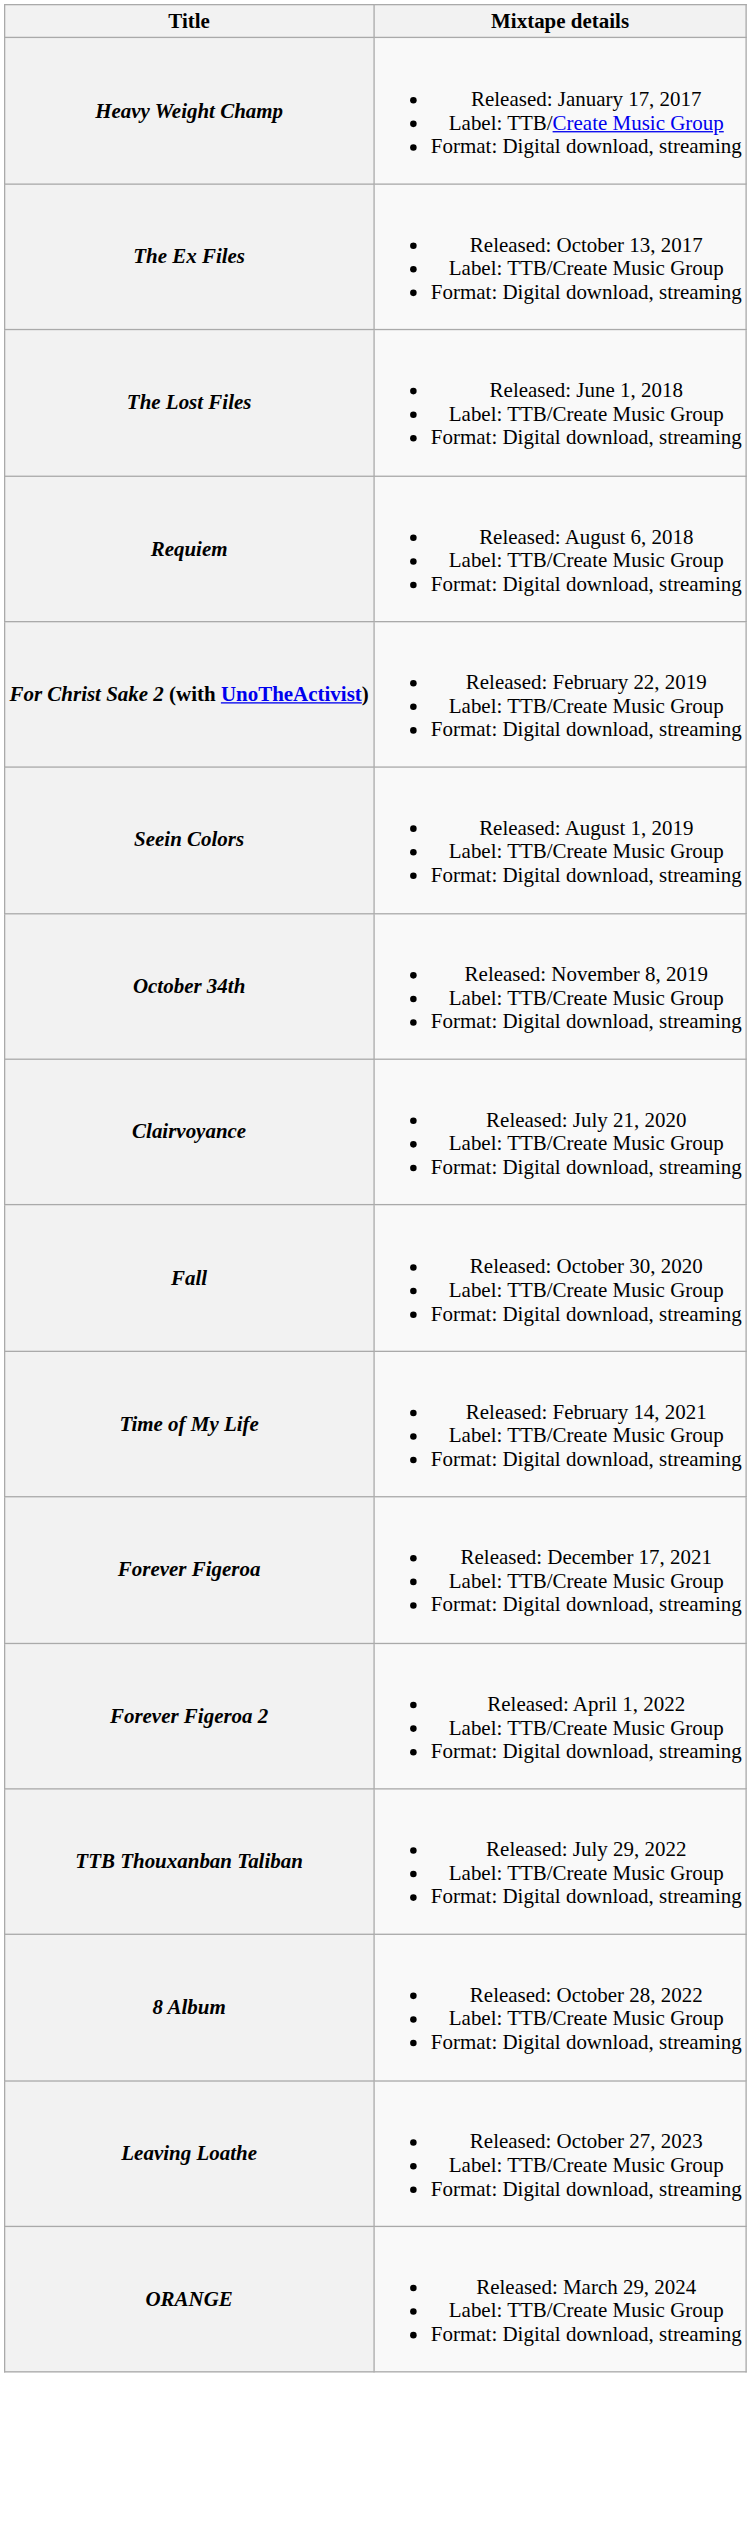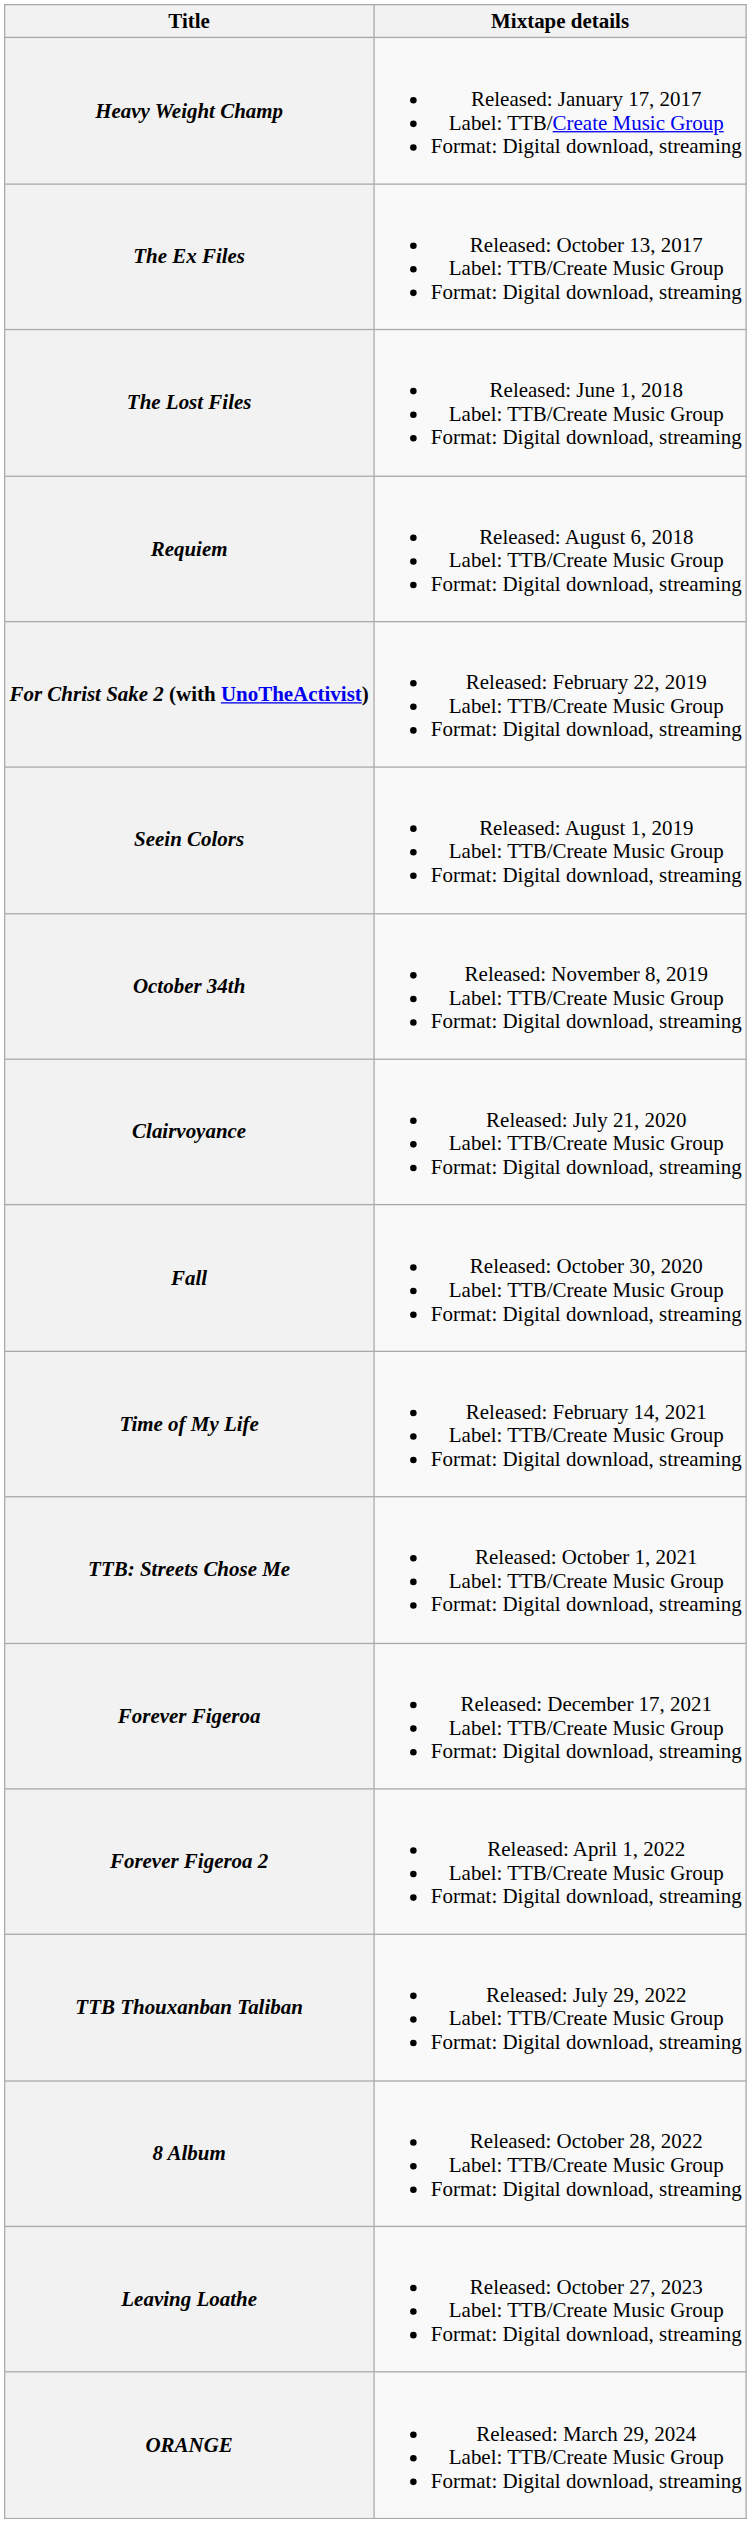 <table class="wikitable plainrowheaders" style="text-align:center;">
 <tr>
 <th scope="col">Title</th>
 <th scope="col">Mixtape details</th>
 </tr>
 <tr>
 <th scope="row"><em>Heavy Weight Champ</em></th>
 <td><br><ul><li>Released: January 17, 2017</li><li>Label: TTB/<a href='#'>Create Music Group</a></li><li>Format: Digital download, streaming</li></ul></td>
 </tr>
 <tr>
 <th scope="row"><em>The Ex Files</em></th>
 <td><br><ul><li>Released: October 13, 2017</li><li>Label: TTB/Create Music Group</li><li>Format: Digital download, streaming</li></ul></td>
 </tr>
 <tr>
 <th scope="row"><em>The Lost Files</em></th>
 <td><br><ul><li>Released: June 1, 2018</li><li>Label: TTB/Create Music Group</li><li>Format: Digital download, streaming</li></ul></td>
 </tr>
 <tr>
 <th scope="row"><em>Requiem</em></th>
 <td><br><ul><li>Released: August 6, 2018</li><li>Label: TTB/Create Music Group</li><li>Format: Digital download, streaming</li></ul></td>
 </tr>
 <tr>
 <th scope="row"><em>For Christ Sake 2</em> (with <a href='#'>UnoTheActivist</a>)</th>
 <td><br><ul><li>Released: February 22, 2019</li><li>Label: TTB/Create Music Group</li><li>Format: Digital download, streaming</li></ul></td>
 </tr>
 <tr>
 <th scope="row"><em>Seein Colors</em></th>
 <td><br><ul><li>Released: August 1, 2019</li><li>Label: TTB/Create Music Group</li><li>Format: Digital download, streaming</li></ul></td>
 </tr>
 <tr>
 <th scope="row"><em>October 34th</em></th>
 <td><br><ul><li>Released: November 8, 2019</li><li>Label: TTB/Create Music Group</li><li>Format: Digital download, streaming</li></ul></td>
 </tr>
 <tr>
 <th scope="row"><em>Clairvoyance</em></th>
 <td><br><ul><li>Released: July 21, 2020</li><li>Label: TTB/Create Music Group</li><li>Format: Digital download, streaming</li></ul></td>
 </tr>
 <tr>
 <th scope="row"><em>Fall</em></th>
 <td><br><ul><li>Released: October 30, 2020</li><li>Label: TTB/Create Music Group</li><li>Format: Digital download, streaming</li></ul></td>
 </tr>
 <tr>
 <th scope="row"><em>Time of My Life</em></th>
 <td><br><ul><li>Released: February 14, 2021</li><li>Label: TTB/Create Music Group</li><li>Format: Digital download, streaming</li></ul></td>
 </tr>
 <tr>
+<th scope="row"><em>TTB: Streets Chose Me</em></th>
+<td><br><ul><li>Released: October 1, 2021</li><li>Label: TTB/Create Music Group</li><li>Format: Digital download, streaming</li></ul></td>
+</tr>
+<tr>
 <th scope="row"><em>Forever Figeroa</em></th>
 <td><br><ul><li>Released: December 17, 2021</li><li>Label: TTB/Create Music Group</li><li>Format: Digital download, streaming</li></ul></td>
 </tr>
 <tr>
 <th scope="row"><em>Forever Figeroa 2</em></th>
 <td><br><ul><li>Released: April 1, 2022</li><li>Label: TTB/Create Music Group</li><li>Format: Digital download, streaming</li></ul></td>
 </tr>
 <tr>
 <th scope="row"><em>TTB Thouxanban Taliban</em></th>
 <td><br><ul><li>Released: July 29, 2022</li><li>Label: TTB/Create Music Group</li><li>Format: Digital download, streaming</li></ul></td>
 </tr>
 <tr>
 <th scope="row"><em>8 Album</em></th>
 <td><br><ul><li>Released: October 28, 2022</li><li>Label: TTB/Create Music Group</li><li>Format: Digital download, streaming</li></ul></td>
 </tr>
 <tr>
 <th scope="row"><em>Leaving Loathe</em></th>
 <td><br><ul><li>Released: October 27, 2023</li><li>Label: TTB/Create Music Group</li><li>Format: Digital download, streaming</li></ul></td>
 </tr>
 <tr>
 <th scope="row"><em>ORANGE</em></th>
 <td><br><ul><li>Released: March 29, 2024</li><li>Label: TTB/Create Music Group</li><li>Format: Digital download, streaming</li></ul></td>
 </tr>
 </table>
